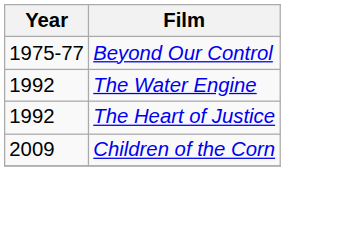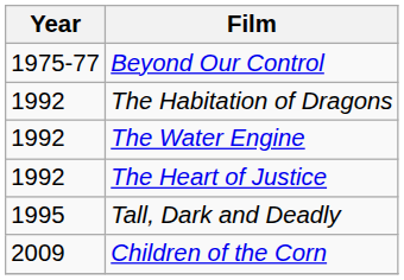 <table class="wikitable sortable">
 <tr>
 <th>Year</th>
 <th>Film</th>
 </tr>
 <tr>
 <td>1975-77</td>
 <td><em><a href='#'>Beyond Our Control</a></em></td>
 </tr>
 <tr>
 <td>1992</td>
+<td><em>The Habitation of Dragons</em></td>
+</tr>
+<tr>
+<td>1992</td>
 <td><em><a href='#'>The Water Engine</a></em></td>
 </tr>
 <tr>
 <td>1992</td>
 <td><em><a href='#'>The Heart of Justice</a></em></td>
+</tr>
+<tr>
+<td>1995</td>
+<td><em>Tall, Dark and Deadly</em></td>
 </tr>
 <tr>
 <td>2009</td>
 <td><em><a href='#'>Children of the Corn</a></em></td>
 </tr>
 <tr>
 </tr>
 </table>
